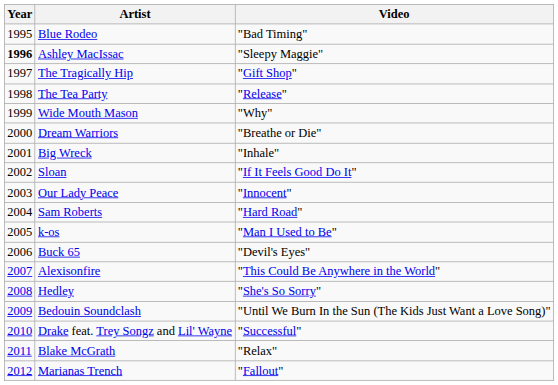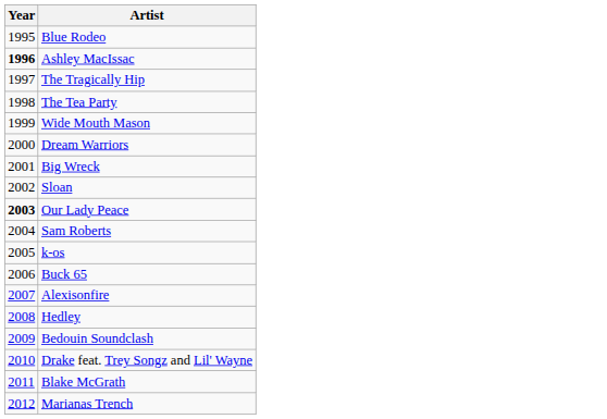 <table class="wikitable">
 <tr>
 <th>Year</th>
 <th>Artist</th>
-<th>Video</th>
 </tr>
 <tr>
 <td>1995</td>
 <td><a href='#'>Blue Rodeo</a></td>
-<td>"Bad Timing"</td>
 </tr>
 <tr>
 <td><strong>1996</strong></td>
 <td><a href='#'>Ashley MacIssac</a></td>
-<td>"Sleepy Maggie"</td>
 </tr>
 <tr>
 <td>1997</td>
 <td><a href='#'>The Tragically Hip</a></td>
-<td>"<a href='#'>Gift Shop</a>"</td>
 </tr>
 <tr>
 <td>1998</td>
 <td><a href='#'>The Tea Party</a></td>
-<td>"<a href='#'>Release</a>"</td>
 </tr>
 <tr>
 <td>1999</td>
 <td><a href='#'>Wide Mouth Mason</a></td>
-<td>"Why"</td>
 </tr>
 <tr>
 <td>2000</td>
 <td><a href='#'>Dream Warriors</a></td>
-<td>"Breathe or Die"</td>
 </tr>
 <tr>
 <td>2001</td>
 <td><a href='#'>Big Wreck</a></td>
-<td>"Inhale"</td>
 </tr>
 <tr>
 <td>2002</td>
 <td><a href='#'>Sloan</a></td>
-<td>"<a href='#'>If It Feels Good Do It</a>"</td>
 </tr>
 <tr>
-<td>2003</td>
+<td><strong>2003</strong></td>
 <td><a href='#'>Our Lady Peace</a></td>
-<td>"<a href='#'>Innocent</a>"</td>
 </tr>
 <tr>
 <td>2004</td>
 <td><a href='#'>Sam Roberts</a></td>
-<td>"<a href='#'>Hard Road</a>"</td>
 </tr>
 <tr>
 <td>2005</td>
 <td><a href='#'>k-os</a></td>
-<td>"<a href='#'>Man I Used to Be</a>"</td>
 </tr>
 <tr>
 <td>2006</td>
 <td><a href='#'>Buck 65</a></td>
-<td>"Devil's Eyes"</td>
 </tr>
 <tr>
 <td><a href='#'>2007</a></td>
 <td><a href='#'>Alexisonfire</a></td>
-<td>"<a href='#'>This Could Be Anywhere in the World</a>"</td>
 </tr>
 <tr>
 <td><a href='#'>2008</a></td>
 <td><a href='#'>Hedley</a></td>
-<td>"<a href='#'>She's So Sorry</a>"</td>
 </tr>
 <tr>
 <td><a href='#'>2009</a></td>
 <td><a href='#'>Bedouin Soundclash</a></td>
-<td>"Until We Burn In the Sun (The Kids Just Want a Love Song)"</td>
 </tr>
 <tr>
 <td><a href='#'>2010</a></td>
 <td><a href='#'>Drake</a> feat. <a href='#'>Trey Songz</a> and <a href='#'>Lil' Wayne</a></td>
-<td>"<a href='#'>Successful</a>"</td>
 </tr>
 <tr>
 <td><a href='#'>2011</a></td>
 <td><a href='#'>Blake McGrath</a></td>
-<td>"Relax"</td>
 </tr>
 <tr>
 <td><a href='#'>2012</a></td>
 <td><a href='#'>Marianas Trench</a></td>
-<td>"<a href='#'>Fallout</a>"</td>
 </tr>
 </table>
